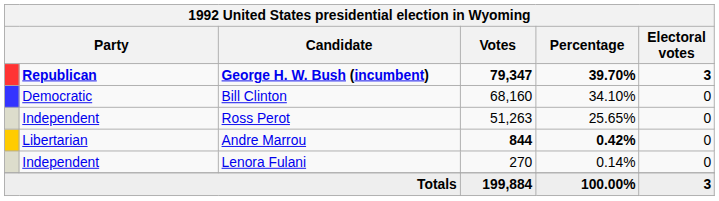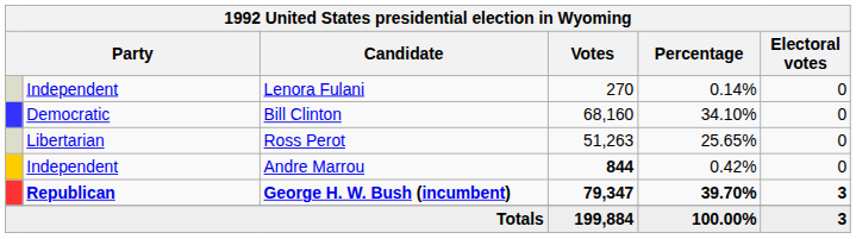 <table class="wikitable" style="font-size: 95%;">
 <tr>
 <th colspan="6">1992 United States presidential election in Wyoming</th>
 </tr>
 <tr>
 <th colspan="2" style="width: 15em">Party</th>
 <th style="width: 17em">Candidate</th>
 <th style="width: 5em">Votes</th>
 <th style="width: 7em">Percentage</th>
 <th style="width: 5em">Electoral votes</th>
 </tr>
 <tr>
-<th style="background-color:#FF3333; width: 3px"></th>
-<td style="width: 130px"><strong><a href='#'>Republican</a></strong></td>
-<td><strong><a href='#'>George H. W. Bush</a> (<a href='#'>incumbent</a>)</strong></td>
-<td align="right"><strong>79,347</strong></td>
-<td align="right"><strong>39.70%</strong></td>
-<td align="right"><strong>3</strong></td>
+<th style="background-color:#DDDDCC; width: 3px"></th>
+<td style="width: 130px"><a href='#'>Independent</a></td>
+<td><a href='#'>Lenora Fulani</a></td>
+<td align="right">270</td>
+<td align="right">0.14%</td>
+<td align="right">0</td>
 </tr>
 <tr>
 <th style="background-color:#3333FF; width: 3px"></th>
 <td style="width: 130px"><a href='#'>Democratic</a></td>
 <td><a href='#'>Bill Clinton</a></td>
 <td align="right">68,160</td>
 <td align="right">34.10%</td>
 <td align="right">0</td>
 </tr>
 <tr>
 <th style="background-color:#DDDDCC; width: 3px"></th>
-<td style="width: 130px"><a href='#'>Independent</a></td>
+<td style="width: 130px"><a href='#'>Libertarian</a></td>
 <td><a href='#'>Ross Perot</a></td>
 <td align="right">51,263</td>
 <td align="right">25.65%</td>
 <td align="right">0</td>
 </tr>
 <tr>
 <th style="background-color:#FFCC00; width: 3px"></th>
-<td style="width: 130px"><a href='#'>Libertarian</a></td>
+<td style="width: 130px"><a href='#'>Independent</a></td>
 <td><a href='#'>Andre Marrou</a></td>
 <td align="right"><strong>844</strong></td>
-<td align="right"><strong>0.42%</strong></td>
+<td align="right">0.42%</td>
 <td align="right">0</td>
 </tr>
 <tr>
-<th style="background-color:#DDDDCC; width: 3px"></th>
-<td style="width: 130px"><a href='#'>Independent</a></td>
-<td><a href='#'>Lenora Fulani</a></td>
-<td align="right">270</td>
-<td align="right">0.14%</td>
-<td align="right">0</td>
+<th style="background-color:#FF3333; width: 3px"></th>
+<td style="width: 130px"><strong><a href='#'>Republican</a></strong></td>
+<td><strong><a href='#'>George H. W. Bush</a> (<a href='#'>incumbent</a>)</strong></td>
+<td align="right"><strong>79,347</strong></td>
+<td align="right"><strong>39.70%</strong></td>
+<td align="right"><strong>3</strong></td>
 </tr>
 <tr>
 </tr>
 <tr bgcolor="#EEEEEE">
 <td colspan="3" align="right"><strong>Totals</strong></td>
 <td align="right"><strong>199,884</strong></td>
 <td align="right"><strong>100.00%</strong></td>
 <td align="right"><strong>3</strong></td>
 </tr>
 </table>
